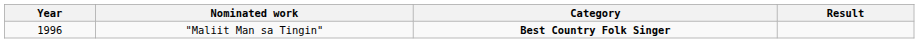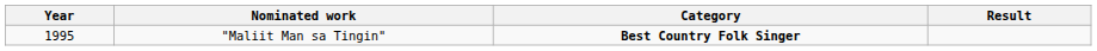 <table width="90%" class="wikitable sortable">
 <tr>
 <th width="10%">Year</th>
 <th width="35%">Nominated work</th>
 <th width="40%">Category</th>
 <th width="15%">Result</th>
 </tr>
 <tr>
-<td align="center">1996</td>
+<td align="center">1995</td>
 <td align="center">"Maliit Man sa Tingin"</td>
 <td align="center"><strong>Best Country Folk Singer</strong></td>
 <td></td>
 </tr>
 </table>
